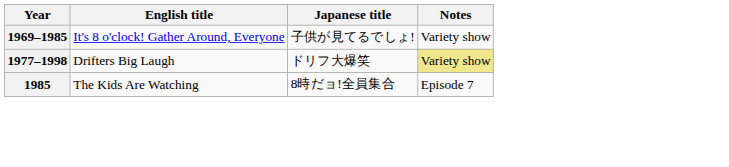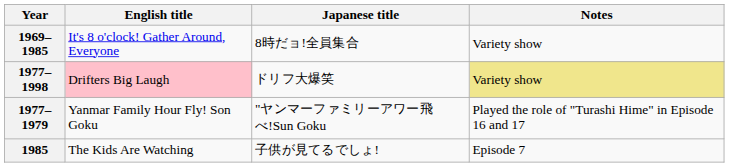 <table class="wikitable plainrowheaders sortable">
 <tr>
 <th>Year</th>
 <th>English title</th>
 <th>Japanese title</th>
 <th>Notes</th>
 </tr>
 <tr>
 <th scope="row">1969–1985</th>
 <td><a href='#'>It's 8 o'clock! Gather Around, Everyone</a></td>
-<td>子供が見てるでしょ!</td>
+<td>8時だョ!全員集合</td>
 <td>Variety show</td>
 </tr>
 <tr>
 <th scope="row">1977–1998</th>
-<td>Drifters Big Laugh</td>
+<td style="background: pink;">Drifters Big Laugh</td>
 <td>ドリフ大爆笑</td>
 <td style="background: khaki;">Variety show</td>
 </tr>
 <tr>
+<th scope="row">1977–1979</th>
+<td>Yanmar Family Hour Fly! Son Goku</td>
+<td>"ヤンマーファミリーアワー飛べ!Sun Goku</td>
+<td>Played the role of "Turashi Hime" in Episode 16 and 17</td>
+</tr>
+<tr>
 <th scope="row">1985</th>
 <td>The Kids Are Watching</td>
-<td>8時だョ!全員集合</td>
+<td>子供が見てるでしょ!</td>
 <td>Episode 7</td>
 </tr>
 </table>
